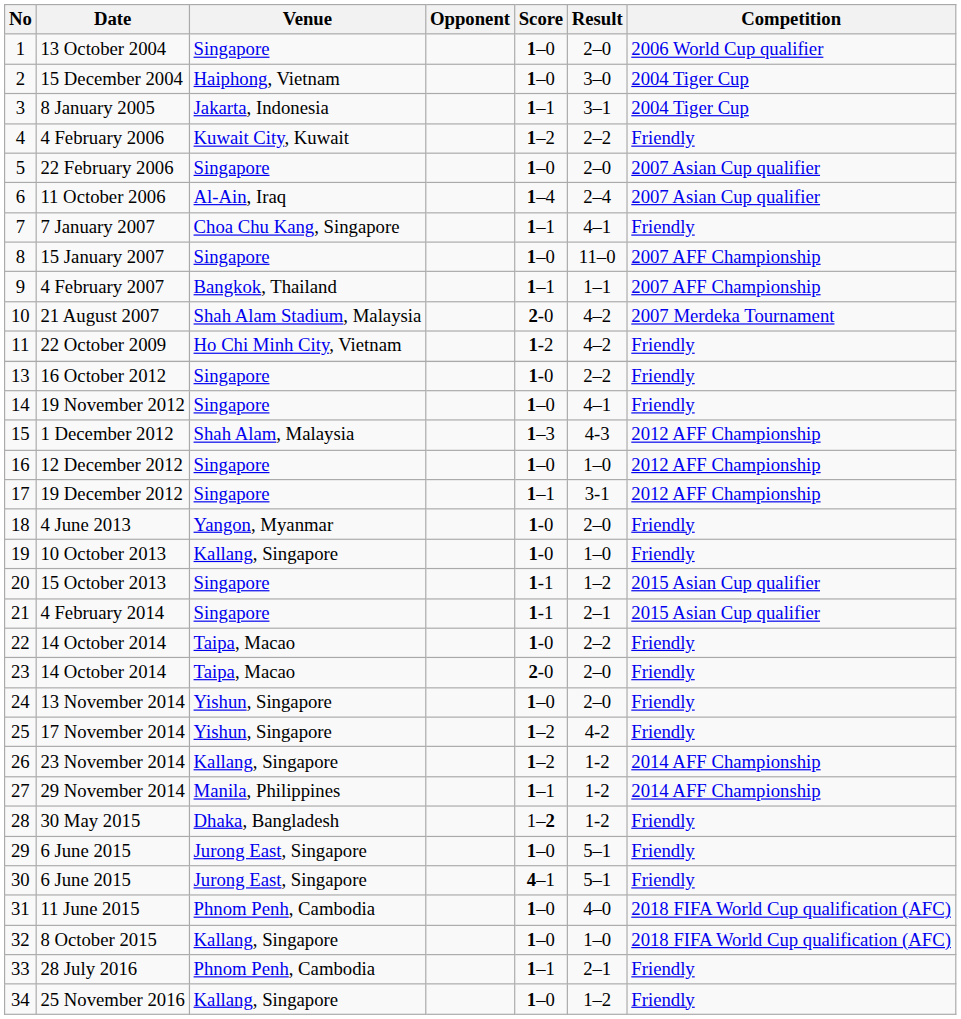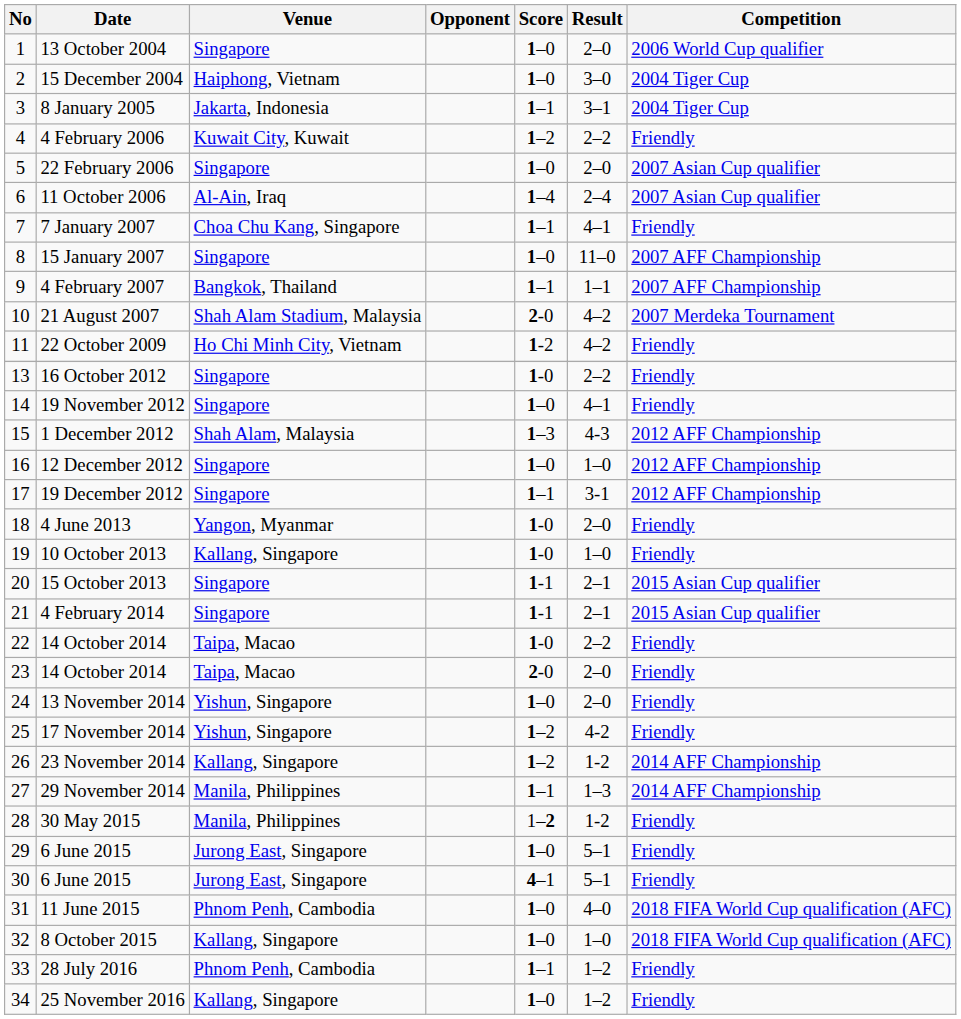 <table class="wikitable">
 <tr>
 <th>No</th>
 <th>Date</th>
 <th>Venue</th>
 <th>Opponent</th>
 <th>Score</th>
 <th>Result</th>
 <th>Competition</th>
 </tr>
 <tr>
 <td align=center>1</td>
 <td>13 October 2004</td>
 <td><a href='#'>Singapore</a></td>
 <td></td>
 <td align=center><strong>1</strong>–0</td>
 <td align=center>2–0</td>
 <td><a href='#'>2006 World Cup qualifier</a></td>
 </tr>
 <tr>
 <td align=center>2</td>
 <td>15 December 2004</td>
 <td><a href='#'>Haiphong</a>, Vietnam</td>
 <td></td>
 <td align=center><strong>1</strong>–0</td>
 <td align=center>3–0</td>
 <td><a href='#'>2004 Tiger Cup</a></td>
 </tr>
 <tr>
 <td align=center>3</td>
 <td>8 January 2005</td>
 <td><a href='#'>Jakarta</a>, Indonesia</td>
 <td></td>
 <td align=center><strong>1</strong>–1</td>
 <td align=center>3–1</td>
 <td><a href='#'>2004 Tiger Cup</a></td>
 </tr>
 <tr>
 <td align=center>4</td>
 <td>4 February 2006</td>
 <td><a href='#'>Kuwait City</a>, Kuwait</td>
 <td></td>
 <td align=center><strong>1</strong>–2</td>
 <td align=center>2–2</td>
 <td><a href='#'>Friendly</a></td>
 </tr>
 <tr>
 <td align=center>5</td>
 <td>22 February 2006</td>
 <td><a href='#'>Singapore</a></td>
 <td></td>
 <td align=center><strong>1</strong>–0</td>
 <td align=center>2–0</td>
 <td><a href='#'>2007 Asian Cup qualifier</a></td>
 </tr>
 <tr>
 <td align=center>6</td>
 <td>11 October 2006</td>
 <td><a href='#'>Al-Ain</a>, Iraq</td>
 <td></td>
 <td align=center><strong>1</strong>–4</td>
 <td align=center>2–4</td>
 <td><a href='#'>2007 Asian Cup qualifier</a></td>
 </tr>
 <tr>
 <td align=center>7</td>
 <td>7 January 2007</td>
 <td><a href='#'>Choa Chu Kang</a>, Singapore</td>
 <td></td>
 <td align=center><strong>1</strong>–1</td>
 <td align=center>4–1</td>
 <td><a href='#'>Friendly</a></td>
 </tr>
 <tr>
 <td align=center>8</td>
 <td>15 January 2007</td>
 <td><a href='#'>Singapore</a></td>
 <td></td>
 <td align=center><strong>1</strong>–0</td>
 <td align=center>11–0</td>
 <td><a href='#'>2007 AFF Championship</a></td>
 </tr>
 <tr>
 <td align=center>9</td>
 <td>4 February 2007</td>
 <td><a href='#'>Bangkok</a>, Thailand</td>
 <td></td>
 <td align=center><strong>1</strong>–1</td>
 <td align=center>1–1</td>
 <td><a href='#'>2007 AFF Championship</a></td>
 </tr>
 <tr>
 <td align=center>10</td>
 <td>21 August 2007</td>
 <td><a href='#'>Shah Alam Stadium</a>, Malaysia</td>
 <td></td>
 <td align=center><strong>2</strong>-0</td>
 <td align=center>4–2</td>
 <td><a href='#'>2007 Merdeka Tournament</a></td>
 </tr>
 <tr>
 <td align=center>11</td>
 <td>22 October 2009</td>
 <td><a href='#'>Ho Chi Minh City</a>, Vietnam</td>
 <td></td>
 <td align=center><strong>1</strong>-2</td>
 <td align=center>4–2</td>
 <td><a href='#'>Friendly</a></td>
 </tr>
 <tr>
 </tr>
 <tr | align=center|12 || 25 August 2010 || >
 </tr>
 <tr>
 <td align=center>13</td>
 <td>16 October 2012</td>
 <td><a href='#'>Singapore</a></td>
 <td></td>
 <td align=center><strong>1</strong>-0</td>
 <td align="center">2–2</td>
 <td><a href='#'>Friendly</a></td>
 </tr>
 <tr>
 <td align=center>14</td>
 <td>19 November 2012</td>
 <td><a href='#'>Singapore</a></td>
 <td></td>
 <td align=center><strong>1</strong>–0</td>
 <td align=center>4–1</td>
 <td><a href='#'>Friendly</a></td>
 </tr>
 <tr>
 <td align=center>15</td>
 <td>1 December 2012</td>
 <td><a href='#'>Shah Alam</a>, Malaysia</td>
 <td></td>
 <td align=center><strong>1</strong>–3</td>
 <td align=center>4-3</td>
 <td><a href='#'>2012 AFF Championship</a></td>
 </tr>
 <tr>
 <td align=center>16</td>
 <td>12 December 2012</td>
 <td><a href='#'>Singapore</a></td>
 <td></td>
 <td align=center><strong>1</strong>–0</td>
 <td align=center>1–0</td>
 <td><a href='#'>2012 AFF Championship</a></td>
 </tr>
 <tr>
 <td align=center>17</td>
 <td>19 December 2012</td>
 <td><a href='#'>Singapore</a></td>
 <td></td>
 <td align=center><strong>1</strong>–1</td>
 <td align=center>3-1</td>
 <td><a href='#'>2012 AFF Championship</a></td>
 </tr>
 <tr>
 <td align=center>18</td>
 <td>4 June 2013</td>
 <td><a href='#'>Yangon</a>, Myanmar</td>
 <td></td>
 <td align=center><strong>1</strong>-0</td>
 <td align=center>2–0</td>
 <td><a href='#'>Friendly</a></td>
 </tr>
 <tr>
 <td align=center>19</td>
 <td>10 October 2013</td>
 <td><a href='#'>Kallang</a>, Singapore</td>
 <td></td>
 <td align=center><strong>1</strong>-0</td>
 <td align=center>1–0</td>
 <td><a href='#'>Friendly</a></td>
 </tr>
 <tr>
 <td align=center>20</td>
 <td>15 October 2013</td>
 <td><a href='#'>Singapore</a></td>
 <td></td>
 <td align=center><strong>1</strong>-1</td>
-<td align="center">1–2</td>
+<td align=center>2–1</td>
 <td><a href='#'>2015 Asian Cup qualifier</a></td>
 </tr>
 <tr>
 <td align=center>21</td>
 <td>4 February 2014</td>
 <td><a href='#'>Singapore</a></td>
 <td></td>
 <td align=center><strong>1</strong>-1</td>
 <td align=center>2–1</td>
 <td><a href='#'>2015 Asian Cup qualifier</a></td>
 </tr>
 <tr>
 <td align="center">22</td>
 <td>14 October 2014</td>
 <td><a href='#'>Taipa</a>, Macao</td>
 <td></td>
 <td align="center"><strong>1</strong>-0</td>
 <td align="center">2–2</td>
 <td><a href='#'>Friendly</a></td>
 </tr>
 <tr>
 <td align="center">23</td>
 <td>14 October 2014</td>
 <td><a href='#'>Taipa</a>, Macao</td>
 <td></td>
 <td align="center"><strong>2</strong>-0</td>
 <td align=center>2–0</td>
 <td><a href='#'>Friendly</a></td>
 </tr>
 <tr>
 <td align="center">24</td>
 <td>13 November 2014</td>
 <td><a href='#'>Yishun</a>, Singapore</td>
 <td></td>
 <td align="center"><strong>1</strong>–0</td>
 <td align="center">2–0</td>
 <td><a href='#'>Friendly</a></td>
 </tr>
 <tr>
 <td align="center">25</td>
 <td>17 November 2014</td>
 <td><a href='#'>Yishun</a>, Singapore</td>
 <td></td>
 <td align="center"><strong>1</strong>–2</td>
 <td align="center">4-2</td>
 <td><a href='#'>Friendly</a></td>
 </tr>
 <tr>
 <td align="center">26</td>
 <td>23 November 2014</td>
 <td><a href='#'>Kallang</a>, Singapore</td>
 <td></td>
 <td align="center"><strong>1</strong>–2</td>
 <td align="center">1-2</td>
 <td><a href='#'>2014 AFF Championship</a></td>
 </tr>
 <tr>
 <td align="center">27</td>
 <td>29 November 2014</td>
 <td><a href='#'>Manila</a>, Philippines</td>
 <td></td>
 <td align="center"><strong>1</strong>–1</td>
-<td align="center">1-2</td>
+<td align="center">1–3</td>
 <td><a href='#'>2014 AFF Championship</a></td>
 </tr>
 <tr>
 <td align="center">28</td>
 <td>30 May 2015</td>
-<td><a href='#'>Dhaka</a>, Bangladesh</td>
+<td><a href='#'>Manila</a>, Philippines</td>
 <td></td>
 <td align="center">1–<strong>2</strong></td>
 <td align="center">1-2</td>
 <td><a href='#'>Friendly</a></td>
 </tr>
 <tr>
 <td align="center">29</td>
 <td>6 June 2015</td>
 <td><a href='#'>Jurong East</a>, Singapore</td>
 <td></td>
 <td align="center"><strong>1</strong>–0</td>
 <td align="center">5–1</td>
 <td><a href='#'>Friendly</a></td>
 </tr>
 <tr>
 <td align="center">30</td>
 <td>6 June 2015</td>
 <td><a href='#'>Jurong East</a>, Singapore</td>
 <td></td>
 <td align="center"><strong>4</strong>–1</td>
 <td align="center">5–1</td>
 <td><a href='#'>Friendly</a></td>
 </tr>
 <tr>
 <td align="center">31</td>
 <td>11 June 2015</td>
 <td><a href='#'>Phnom Penh</a>, Cambodia</td>
 <td></td>
 <td align="center"><strong>1</strong>–0</td>
 <td align="center">4–0</td>
 <td><a href='#'>2018 FIFA World Cup qualification (AFC)</a></td>
 </tr>
 <tr>
 <td align="center">32</td>
 <td>8 October 2015</td>
 <td><a href='#'>Kallang</a>, Singapore</td>
 <td></td>
 <td align="center"><strong>1</strong>–0</td>
 <td align="center">1–0</td>
 <td><a href='#'>2018 FIFA World Cup qualification (AFC)</a></td>
 </tr>
 <tr>
 <td align="center">33</td>
 <td>28 July 2016</td>
 <td><a href='#'>Phnom Penh</a>, Cambodia</td>
 <td></td>
 <td align="center"><strong>1</strong>–1</td>
-<td align=center>2–1</td>
+<td align="center">1–2</td>
 <td><a href='#'>Friendly</a></td>
 </tr>
 <tr>
 <td align="center">34</td>
 <td>25 November 2016</td>
 <td><a href='#'>Kallang</a>, Singapore</td>
 <td></td>
 <td align="center"><strong>1</strong>–0</td>
 <td align="center">1–2</td>
 <td><a href='#'>Friendly</a></td>
 </tr>
 </table>
